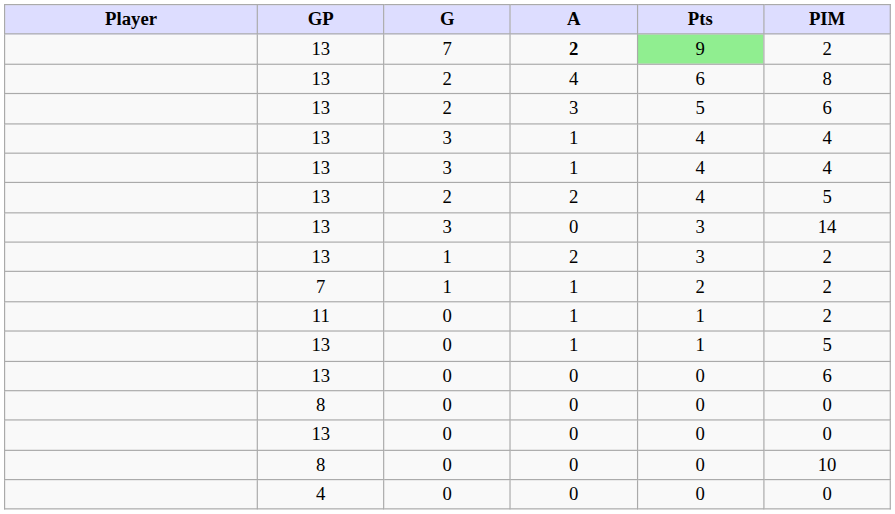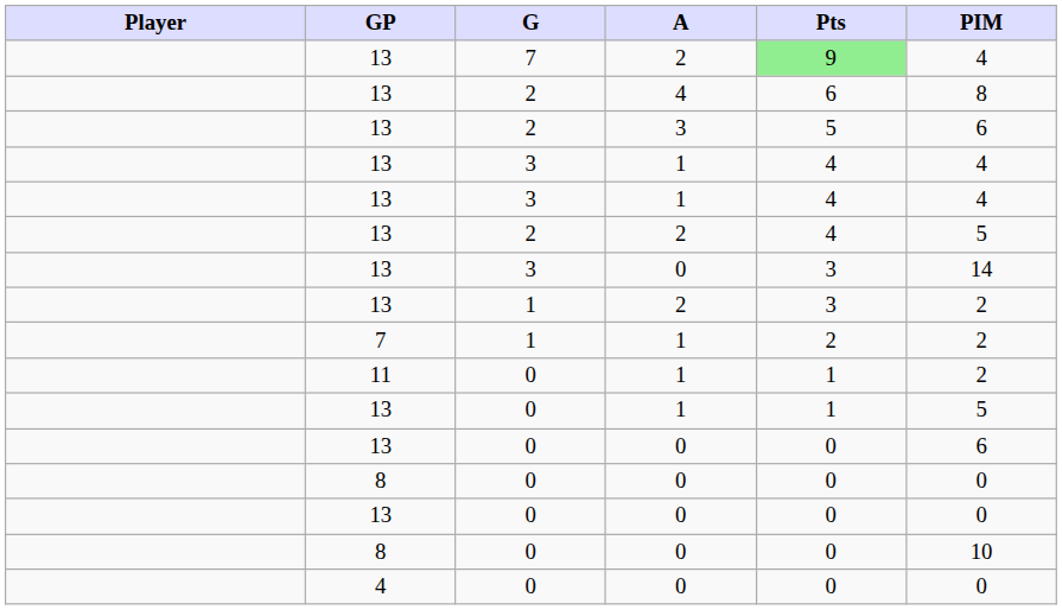 <table style="width:60%;" class="wikitable sortable">
 <tr style="text-align:center;">
 <th style="background:#ddf; width:10%;">Player</th>
 <th style="background:#ddf; width:5%;">GP</th>
 <th style="background:#ddf; width:5%;">G</th>
 <th style="background:#ddf; width:5%;">A</th>
 <th style="background:#ddf; width:5%;">Pts</th>
 <th style="background:#ddf; width:5%;">PIM</th>
 </tr>
 <tr style="text-align:center;">
 <td style="text-align:right;"></td>
 <td>13</td>
 <td>7</td>
-<td><strong>2</strong></td>
+<td>2</td>
 <td style="background: lightgreen;">9</td>
-<td>2</td>
+<td>4</td>
 </tr>
 <tr style="text-align:center;">
 <td style="text-align:right;"></td>
 <td>13</td>
 <td>2</td>
 <td>4</td>
 <td>6</td>
 <td>8</td>
 </tr>
 <tr style="text-align:center;">
 <td style="text-align:right;"></td>
 <td>13</td>
 <td>2</td>
 <td>3</td>
 <td>5</td>
 <td>6</td>
 </tr>
 <tr style="text-align:center;">
 <td style="text-align:right;"></td>
 <td>13</td>
 <td>3</td>
 <td>1</td>
 <td>4</td>
 <td>4</td>
 </tr>
 <tr style="text-align:center;">
 <td style="text-align:right;"></td>
 <td>13</td>
 <td>3</td>
 <td>1</td>
 <td>4</td>
 <td>4</td>
 </tr>
 <tr style="text-align:center;">
 <td style="text-align:right;"></td>
 <td>13</td>
 <td>2</td>
 <td>2</td>
 <td>4</td>
 <td>5</td>
 </tr>
 <tr style="text-align:center;">
 <td style="text-align:right;"></td>
 <td>13</td>
 <td>3</td>
 <td>0</td>
 <td>3</td>
 <td>14</td>
 </tr>
 <tr style="text-align:center;">
 <td style="text-align:right;"></td>
 <td>13</td>
 <td>1</td>
 <td>2</td>
 <td>3</td>
 <td>2</td>
 </tr>
 <tr style="text-align:center;">
 <td style="text-align:right;"></td>
 <td>7</td>
 <td>1</td>
 <td>1</td>
 <td>2</td>
 <td>2</td>
 </tr>
 <tr style="text-align:center;">
 <td style="text-align:right;"></td>
 <td>11</td>
 <td>0</td>
 <td>1</td>
 <td>1</td>
 <td>2</td>
 </tr>
 <tr style="text-align:center;">
 <td style="text-align:right;"></td>
 <td>13</td>
 <td>0</td>
 <td>1</td>
 <td>1</td>
 <td>5</td>
 </tr>
 <tr style="text-align:center;">
 <td style="text-align:right;"></td>
 <td>13</td>
 <td>0</td>
 <td>0</td>
 <td>0</td>
 <td>6</td>
 </tr>
 <tr style="text-align:center;">
 <td style="text-align:right;"></td>
 <td>8</td>
 <td>0</td>
 <td>0</td>
 <td>0</td>
 <td>0</td>
 </tr>
 <tr style="text-align:center;">
 <td style="text-align:right;"></td>
 <td>13</td>
 <td>0</td>
 <td>0</td>
 <td>0</td>
 <td>0</td>
 </tr>
 <tr style="text-align:center;">
 <td style="text-align:right;"></td>
 <td>8</td>
 <td>0</td>
 <td>0</td>
 <td>0</td>
 <td>10</td>
 </tr>
 <tr style="text-align:center;">
 <td style="text-align:right;"></td>
 <td>4</td>
 <td>0</td>
 <td>0</td>
 <td>0</td>
 <td>0</td>
 </tr>
 </table>
